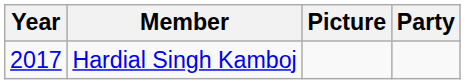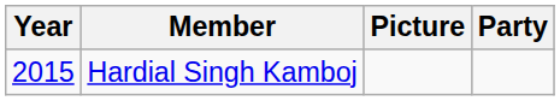 <table class="wikitable sortable">
 <tr>
 <th>Year</th>
 <th>Member</th>
 <th>Picture</th>
 <th colspan="2">Party</th>
 </tr>
 <tr>
-<td><a href='#'>2017</a></td>
+<td><a href='#'>2015</a></td>
 <td><a href='#'>Hardial Singh Kamboj</a></td>
 <td></td>
 <td></td>
 </tr>
 </table>
